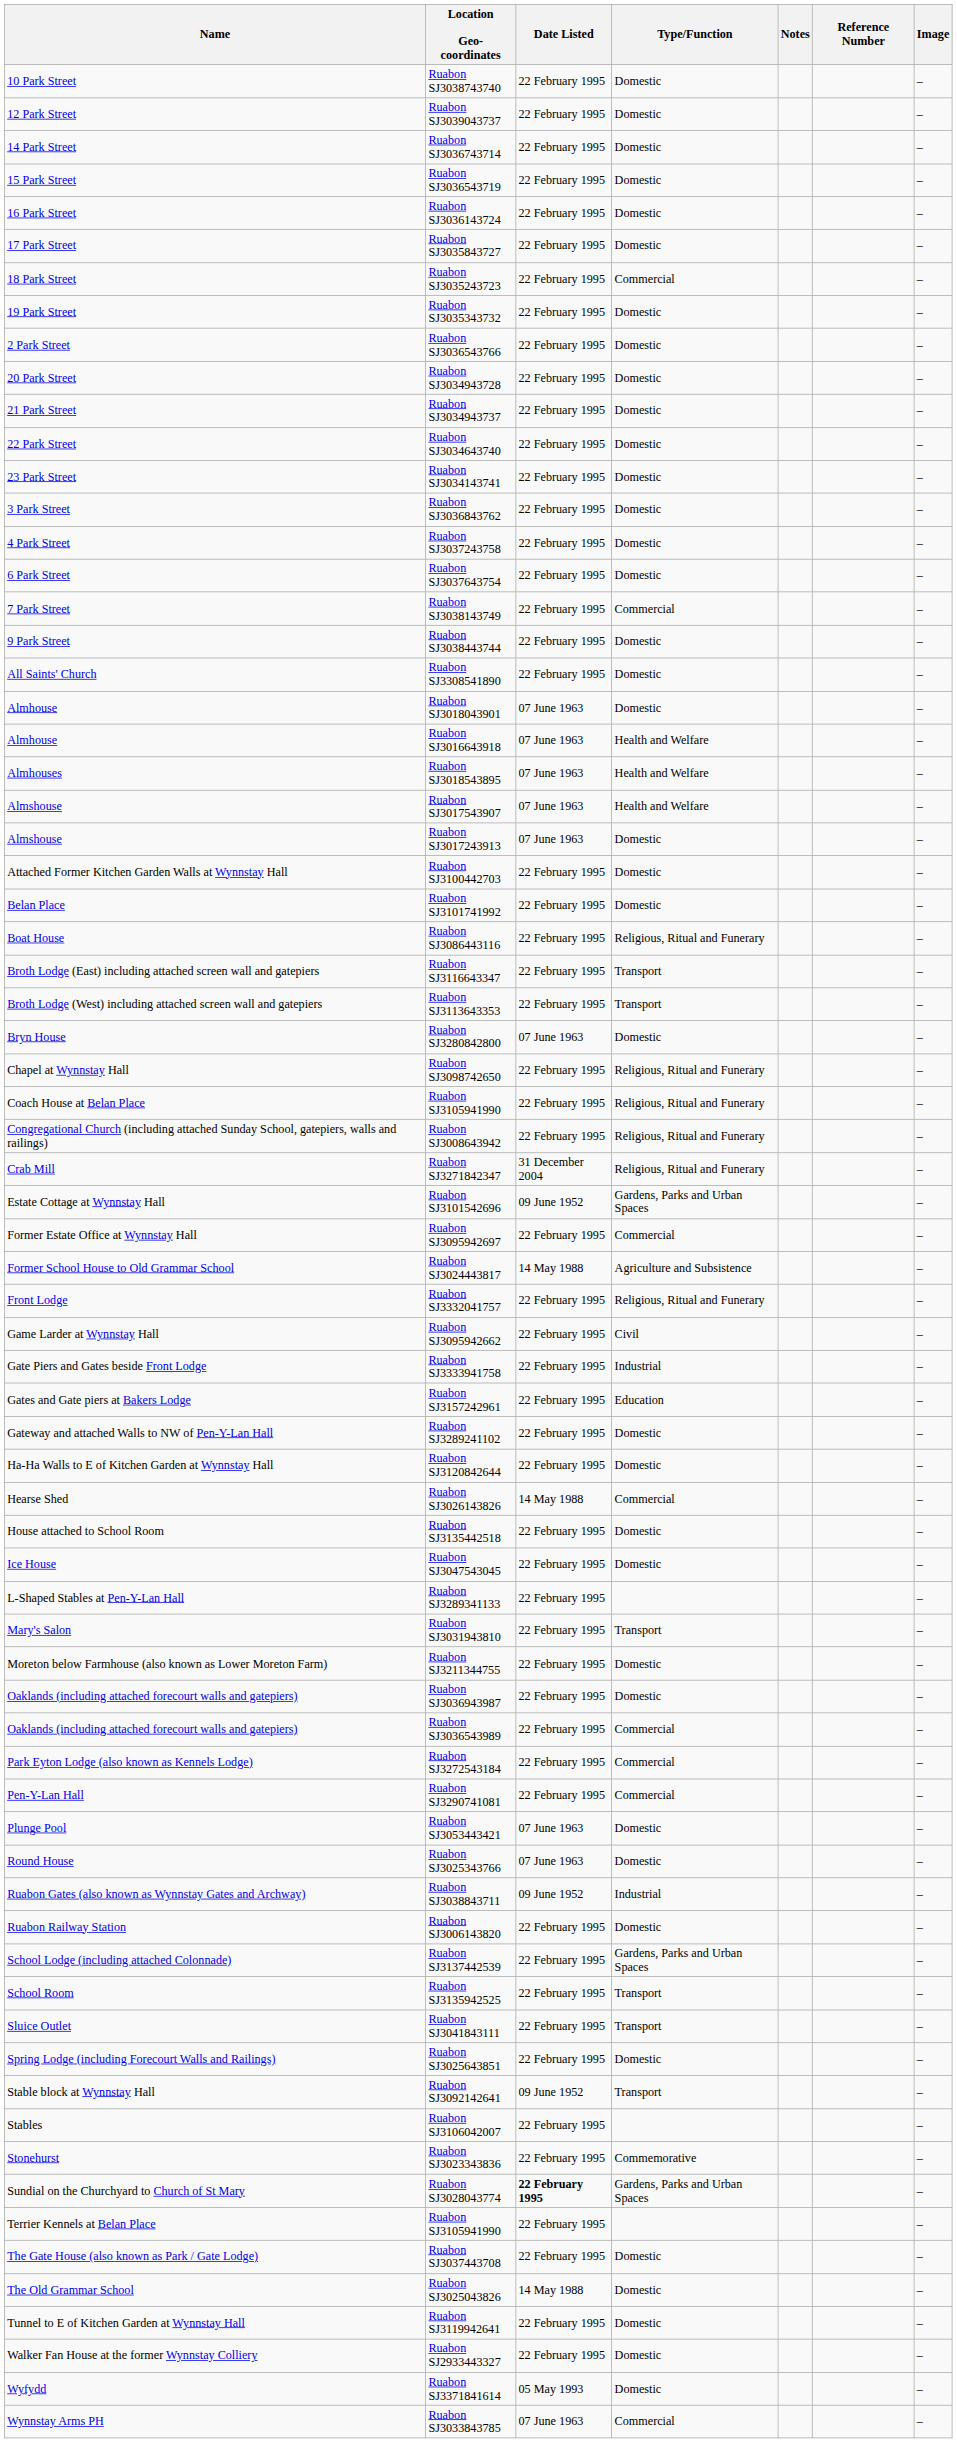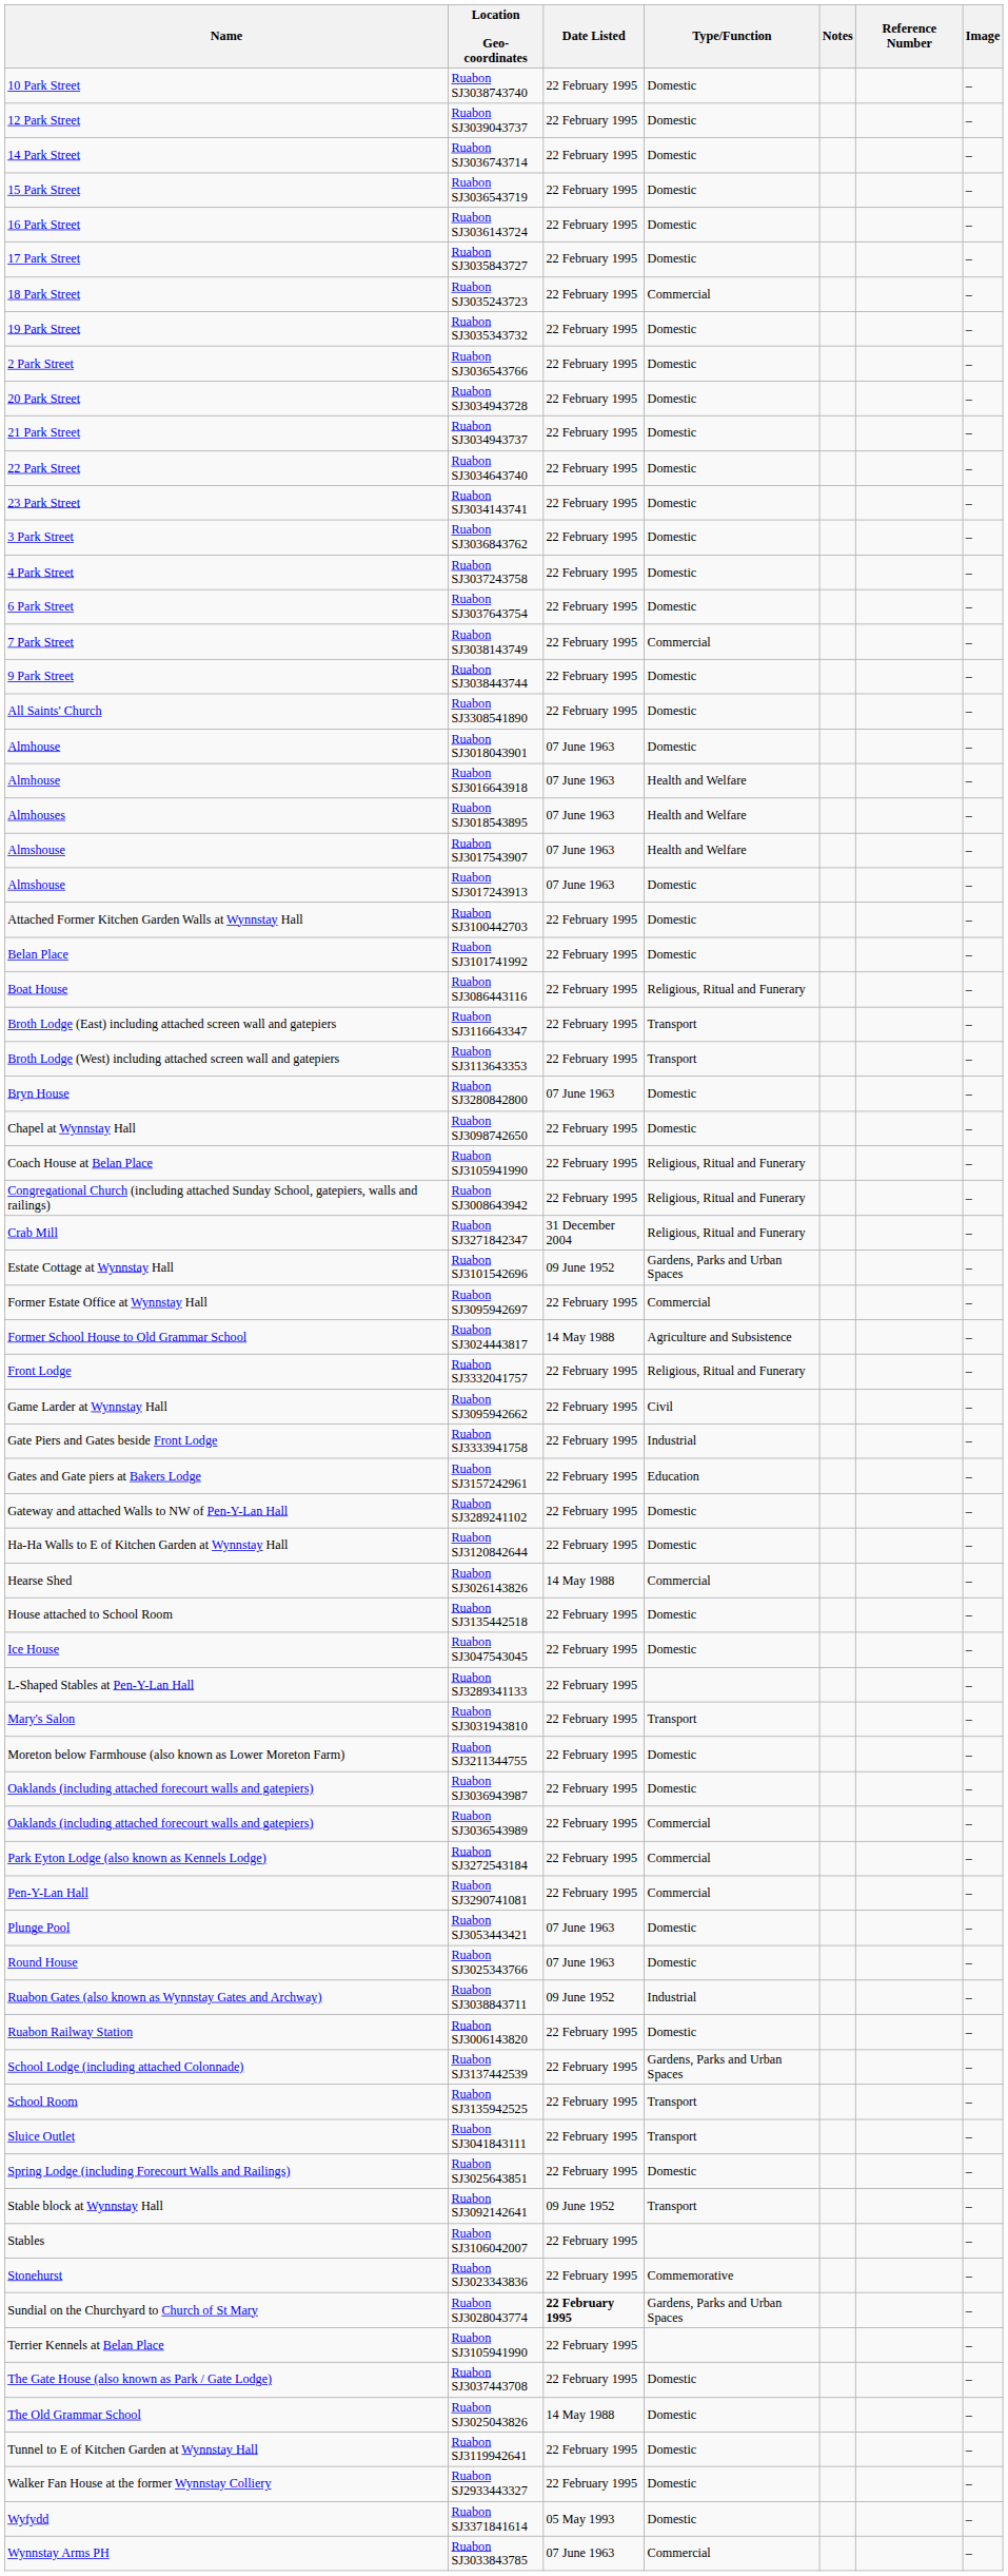 <table class="wikitable sortable">
 <tr>
 <th>Name</th>
 <th>Location<br><br>Geo-coordinates</th>
 <th>Date Listed</th>
 <th>Type/Function</th>
 <th>Notes</th>
 <th>Reference Number</th>
 <th>Image</th>
 </tr>
 <tr>
 <td><a href='#'>10 Park Street</a></td>
 <td><a href='#'>Ruabon</a><br>SJ3038743740<br></td>
 <td>22 February 1995</td>
 <td>Domestic</td>
 <td></td>
 <td></td>
 <td>–</td>
 </tr>
 <tr>
 <td><a href='#'>12 Park Street</a></td>
 <td><a href='#'>Ruabon</a><br>SJ3039043737<br></td>
 <td>22 February 1995</td>
 <td>Domestic</td>
 <td></td>
 <td></td>
 <td>–</td>
 </tr>
 <tr>
 <td><a href='#'>14 Park Street</a></td>
 <td><a href='#'>Ruabon</a><br>SJ3036743714<br></td>
 <td>22 February 1995</td>
 <td>Domestic</td>
 <td></td>
 <td></td>
 <td>–</td>
 </tr>
 <tr>
 <td><a href='#'>15 Park Street</a></td>
 <td><a href='#'>Ruabon</a><br>SJ3036543719<br></td>
 <td>22 February 1995</td>
 <td>Domestic</td>
 <td></td>
 <td></td>
 <td>–</td>
 </tr>
 <tr>
 <td><a href='#'>16 Park Street</a></td>
 <td><a href='#'>Ruabon</a><br>SJ3036143724<br></td>
 <td>22 February 1995</td>
 <td>Domestic</td>
 <td></td>
 <td></td>
 <td>–</td>
 </tr>
 <tr>
 <td><a href='#'>17 Park Street</a></td>
 <td><a href='#'>Ruabon</a><br>SJ3035843727<br></td>
 <td>22 February 1995</td>
 <td>Domestic</td>
 <td></td>
 <td></td>
 <td>–</td>
 </tr>
 <tr>
 <td><a href='#'>18 Park Street</a></td>
 <td><a href='#'>Ruabon</a><br>SJ3035243723<br></td>
 <td>22 February 1995</td>
 <td>Commercial</td>
 <td></td>
 <td></td>
 <td>–</td>
 </tr>
 <tr>
 <td><a href='#'>19 Park Street</a></td>
 <td><a href='#'>Ruabon</a><br>SJ3035343732<br></td>
 <td>22 February 1995</td>
 <td>Domestic</td>
 <td></td>
 <td></td>
 <td>–</td>
 </tr>
 <tr>
 <td><a href='#'>2 Park Street</a></td>
 <td><a href='#'>Ruabon</a><br>SJ3036543766<br></td>
 <td>22 February 1995</td>
 <td>Domestic</td>
 <td></td>
 <td></td>
 <td>–</td>
 </tr>
 <tr>
 <td><a href='#'>20 Park Street</a></td>
 <td><a href='#'>Ruabon</a><br>SJ3034943728<br></td>
 <td>22 February 1995</td>
 <td>Domestic</td>
 <td></td>
 <td></td>
 <td>–</td>
 </tr>
 <tr>
 <td><a href='#'>21 Park Street</a></td>
 <td><a href='#'>Ruabon</a><br>SJ3034943737<br></td>
 <td>22 February 1995</td>
 <td>Domestic</td>
 <td></td>
 <td></td>
 <td>–</td>
 </tr>
 <tr>
 <td><a href='#'>22 Park Street</a></td>
 <td><a href='#'>Ruabon</a><br>SJ3034643740<br></td>
 <td>22 February 1995</td>
 <td>Domestic</td>
 <td></td>
 <td></td>
 <td>–</td>
 </tr>
 <tr>
 <td><a href='#'>23 Park Street</a></td>
 <td><a href='#'>Ruabon</a><br>SJ3034143741<br></td>
 <td>22 February 1995</td>
 <td>Domestic</td>
 <td></td>
 <td></td>
 <td>–</td>
 </tr>
 <tr>
 <td><a href='#'>3 Park Street</a></td>
 <td><a href='#'>Ruabon</a><br>SJ3036843762<br></td>
 <td>22 February 1995</td>
 <td>Domestic</td>
 <td></td>
 <td></td>
 <td>–</td>
 </tr>
 <tr>
 <td><a href='#'>4 Park Street</a></td>
 <td><a href='#'>Ruabon</a><br>SJ3037243758<br></td>
 <td>22 February 1995</td>
 <td>Domestic</td>
 <td></td>
 <td></td>
 <td>–</td>
 </tr>
 <tr>
 <td><a href='#'>6 Park Street</a></td>
 <td><a href='#'>Ruabon</a><br>SJ3037643754<br></td>
 <td>22 February 1995</td>
 <td>Domestic</td>
 <td></td>
 <td></td>
 <td>–</td>
 </tr>
 <tr>
 <td><a href='#'>7 Park Street</a></td>
 <td><a href='#'>Ruabon</a><br>SJ3038143749<br></td>
 <td>22 February 1995</td>
 <td>Commercial</td>
 <td></td>
 <td></td>
 <td>–</td>
 </tr>
 <tr>
 <td><a href='#'>9 Park Street</a></td>
 <td><a href='#'>Ruabon</a><br>SJ3038443744<br></td>
 <td>22 February 1995</td>
 <td>Domestic</td>
 <td></td>
 <td></td>
 <td>–</td>
 </tr>
 <tr>
 <td><a href='#'>All Saints' Church</a></td>
 <td><a href='#'>Ruabon</a><br>SJ3308541890<br></td>
 <td>22 February 1995</td>
 <td>Domestic</td>
 <td></td>
 <td></td>
 <td>–</td>
 </tr>
 <tr>
 <td><a href='#'>Almhouse</a></td>
 <td><a href='#'>Ruabon</a><br>SJ3018043901<br></td>
 <td>07 June 1963</td>
 <td>Domestic</td>
 <td></td>
 <td></td>
 <td>–</td>
 </tr>
 <tr>
 <td><a href='#'>Almhouse</a></td>
 <td><a href='#'>Ruabon</a><br>SJ3016643918<br></td>
 <td>07 June 1963</td>
 <td>Health and Welfare</td>
 <td></td>
 <td></td>
 <td>–</td>
 </tr>
 <tr>
 <td><a href='#'>Almhouses</a></td>
 <td><a href='#'>Ruabon</a><br>SJ3018543895<br></td>
 <td>07 June 1963</td>
 <td>Health and Welfare</td>
 <td></td>
 <td></td>
 <td>–</td>
 </tr>
 <tr>
 <td><a href='#'>Almshouse</a></td>
 <td><a href='#'>Ruabon</a><br>SJ3017543907<br></td>
 <td>07 June 1963</td>
 <td>Health and Welfare</td>
 <td></td>
 <td></td>
 <td>–</td>
 </tr>
 <tr>
 <td><a href='#'>Almshouse</a></td>
 <td><a href='#'>Ruabon</a><br>SJ3017243913<br></td>
 <td>07 June 1963</td>
 <td>Domestic</td>
 <td></td>
 <td></td>
 <td>–</td>
 </tr>
 <tr>
 <td>Attached Former Kitchen Garden Walls at <a href='#'>Wynnstay</a> Hall</td>
 <td><a href='#'>Ruabon</a><br>SJ3100442703<br></td>
 <td>22 February 1995</td>
 <td>Domestic</td>
 <td></td>
 <td></td>
 <td>–</td>
 </tr>
 <tr>
 <td><a href='#'>Belan Place</a></td>
 <td><a href='#'>Ruabon</a><br>SJ3101741992<br></td>
 <td>22 February 1995</td>
 <td>Domestic</td>
 <td></td>
 <td></td>
 <td>–</td>
 </tr>
 <tr>
 <td><a href='#'>Boat House</a></td>
 <td><a href='#'>Ruabon</a><br>SJ3086443116<br></td>
 <td>22 February 1995</td>
 <td>Religious, Ritual and Funerary</td>
 <td></td>
 <td></td>
 <td>–</td>
 </tr>
 <tr>
 <td><a href='#'>Broth Lodge</a> (East) including attached screen wall and gatepiers</td>
 <td><a href='#'>Ruabon</a><br>SJ3116643347<br></td>
 <td>22 February 1995</td>
 <td>Transport</td>
 <td></td>
 <td></td>
 <td>–</td>
 </tr>
 <tr>
 <td><a href='#'>Broth Lodge</a> (West) including attached screen wall and gatepiers</td>
 <td><a href='#'>Ruabon</a><br>SJ3113643353<br></td>
 <td>22 February 1995</td>
 <td>Transport</td>
 <td></td>
 <td></td>
 <td>–</td>
 </tr>
 <tr>
 <td><a href='#'>Bryn House</a></td>
 <td><a href='#'>Ruabon</a><br>SJ3280842800<br></td>
 <td>07 June 1963</td>
 <td>Domestic</td>
 <td></td>
 <td></td>
 <td>–</td>
 </tr>
 <tr>
 <td>Chapel at <a href='#'>Wynnstay</a> Hall</td>
 <td><a href='#'>Ruabon</a><br>SJ3098742650<br></td>
 <td>22 February 1995</td>
-<td>Religious, Ritual and Funerary</td>
+<td>Domestic</td>
 <td></td>
 <td></td>
 <td>–</td>
 </tr>
 <tr>
 <td>Coach House at <a href='#'>Belan Place</a></td>
 <td><a href='#'>Ruabon</a><br>SJ3105941990<br></td>
 <td>22 February 1995</td>
 <td>Religious, Ritual and Funerary</td>
 <td></td>
 <td></td>
 <td>–</td>
 </tr>
 <tr>
 <td><a href='#'>Congregational Church</a> (including attached Sunday School, gatepiers, walls and railings)</td>
 <td><a href='#'>Ruabon</a><br>SJ3008643942<br></td>
 <td>22 February 1995</td>
 <td>Religious, Ritual and Funerary</td>
 <td></td>
 <td></td>
 <td>–</td>
 </tr>
 <tr>
 <td><a href='#'>Crab Mill</a></td>
 <td><a href='#'>Ruabon</a><br>SJ3271842347<br></td>
 <td>31 December 2004</td>
 <td>Religious, Ritual and Funerary</td>
 <td></td>
 <td></td>
 <td>–</td>
 </tr>
 <tr>
 <td>Estate Cottage at <a href='#'>Wynnstay</a> Hall</td>
 <td><a href='#'>Ruabon</a><br>SJ3101542696<br></td>
 <td>09 June 1952</td>
 <td>Gardens, Parks and Urban Spaces</td>
 <td></td>
 <td></td>
 <td>–</td>
 </tr>
 <tr>
 <td>Former Estate Office at <a href='#'>Wynnstay</a> Hall</td>
 <td><a href='#'>Ruabon</a><br>SJ3095942697<br></td>
 <td>22 February 1995</td>
 <td>Commercial</td>
 <td></td>
 <td></td>
 <td>–</td>
 </tr>
 <tr>
 <td><a href='#'>Former School House to Old Grammar School</a></td>
 <td><a href='#'>Ruabon</a><br>SJ3024443817<br></td>
 <td>14 May 1988</td>
 <td>Agriculture and Subsistence</td>
 <td></td>
 <td></td>
 <td>–</td>
 </tr>
 <tr>
 <td><a href='#'>Front Lodge</a></td>
 <td><a href='#'>Ruabon</a><br>SJ3332041757<br></td>
 <td>22 February 1995</td>
 <td>Religious, Ritual and Funerary</td>
 <td></td>
 <td></td>
 <td>–</td>
 </tr>
 <tr>
 <td>Game Larder at <a href='#'>Wynnstay</a> Hall</td>
 <td><a href='#'>Ruabon</a><br>SJ3095942662<br></td>
 <td>22 February 1995</td>
 <td>Civil</td>
 <td></td>
 <td></td>
 <td>–</td>
 </tr>
 <tr>
 <td>Gate Piers and Gates beside <a href='#'>Front Lodge</a></td>
 <td><a href='#'>Ruabon</a><br>SJ3333941758<br></td>
 <td>22 February 1995</td>
 <td>Industrial</td>
 <td></td>
 <td></td>
 <td>–</td>
 </tr>
 <tr>
 <td>Gates and Gate piers at <a href='#'>Bakers Lodge</a></td>
 <td><a href='#'>Ruabon</a><br>SJ3157242961<br></td>
 <td>22 February 1995</td>
 <td>Education</td>
 <td></td>
 <td></td>
 <td>–</td>
 </tr>
 <tr>
 <td>Gateway and attached Walls to NW of <a href='#'>Pen-Y-Lan Hall</a></td>
 <td><a href='#'>Ruabon</a><br>SJ3289241102<br></td>
 <td>22 February 1995</td>
 <td>Domestic</td>
 <td></td>
 <td></td>
 <td>–</td>
 </tr>
 <tr>
 <td>Ha-Ha Walls to E of Kitchen Garden at <a href='#'>Wynnstay</a> Hall</td>
 <td><a href='#'>Ruabon</a><br>SJ3120842644<br></td>
 <td>22 February 1995</td>
 <td>Domestic</td>
 <td></td>
 <td></td>
 <td>–</td>
 </tr>
 <tr>
 <td>Hearse Shed</td>
 <td><a href='#'>Ruabon</a><br>SJ3026143826<br></td>
 <td>14 May 1988</td>
 <td>Commercial</td>
 <td></td>
 <td></td>
 <td>–</td>
 </tr>
 <tr>
 <td>House attached to School Room</td>
 <td><a href='#'>Ruabon</a><br>SJ3135442518<br></td>
 <td>22 February 1995</td>
 <td>Domestic</td>
 <td></td>
 <td></td>
 <td>–</td>
 </tr>
 <tr>
 <td><a href='#'>Ice House</a></td>
 <td><a href='#'>Ruabon</a><br>SJ3047543045<br></td>
 <td>22 February 1995</td>
 <td>Domestic</td>
 <td></td>
 <td></td>
 <td>–</td>
 </tr>
 <tr>
 <td>L-Shaped Stables at <a href='#'>Pen-Y-Lan Hall</a></td>
 <td><a href='#'>Ruabon</a><br>SJ3289341133<br></td>
 <td>22 February 1995</td>
 <td></td>
 <td></td>
 <td></td>
 <td>–</td>
 </tr>
 <tr>
 <td><a href='#'>Mary's Salon</a></td>
 <td><a href='#'>Ruabon</a><br>SJ3031943810<br></td>
 <td>22 February 1995</td>
 <td>Transport</td>
 <td></td>
 <td></td>
 <td>–</td>
 </tr>
 <tr>
 <td>Moreton below Farmhouse (also known as Lower Moreton Farm)</td>
 <td><a href='#'>Ruabon</a><br>SJ3211344755<br></td>
 <td>22 February 1995</td>
 <td>Domestic</td>
 <td></td>
 <td></td>
 <td>–</td>
 </tr>
 <tr>
 <td><a href='#'>Oaklands (including attached forecourt walls and gatepiers)</a></td>
 <td><a href='#'>Ruabon</a><br>SJ3036943987<br></td>
 <td>22 February 1995</td>
 <td>Domestic</td>
 <td></td>
 <td></td>
 <td>–</td>
 </tr>
 <tr>
 <td><a href='#'>Oaklands (including attached forecourt walls and gatepiers)</a></td>
 <td><a href='#'>Ruabon</a><br>SJ3036543989<br></td>
 <td>22 February 1995</td>
 <td>Commercial</td>
 <td></td>
 <td></td>
 <td>–</td>
 </tr>
 <tr>
 <td><a href='#'>Park Eyton Lodge (also known as Kennels Lodge)</a></td>
 <td><a href='#'>Ruabon</a><br>SJ3272543184<br></td>
 <td>22 February 1995</td>
 <td>Commercial</td>
 <td></td>
 <td></td>
 <td>–</td>
 </tr>
 <tr>
 <td><a href='#'>Pen-Y-Lan Hall</a></td>
 <td><a href='#'>Ruabon</a><br>SJ3290741081<br></td>
 <td>22 February 1995</td>
 <td>Commercial</td>
 <td></td>
 <td></td>
 <td>–</td>
 </tr>
 <tr>
 <td><a href='#'>Plunge Pool</a></td>
 <td><a href='#'>Ruabon</a><br>SJ3053443421<br></td>
 <td>07 June 1963</td>
 <td>Domestic</td>
 <td></td>
 <td></td>
 <td>–</td>
 </tr>
 <tr>
 <td><a href='#'>Round House</a></td>
 <td><a href='#'>Ruabon</a><br>SJ3025343766<br></td>
 <td>07 June 1963</td>
 <td>Domestic</td>
 <td></td>
 <td></td>
 <td>–</td>
 </tr>
 <tr>
 <td><a href='#'>Ruabon Gates (also known as Wynnstay Gates and Archway)</a></td>
 <td><a href='#'>Ruabon</a><br>SJ3038843711<br></td>
 <td>09 June 1952</td>
 <td>Industrial</td>
 <td></td>
 <td></td>
 <td>–</td>
 </tr>
 <tr>
 <td><a href='#'>Ruabon Railway Station</a></td>
 <td><a href='#'>Ruabon</a><br>SJ3006143820<br></td>
 <td>22 February 1995</td>
 <td>Domestic</td>
 <td></td>
 <td></td>
 <td>–</td>
 </tr>
 <tr>
 <td><a href='#'>School Lodge (including attached Colonnade)</a></td>
 <td><a href='#'>Ruabon</a><br>SJ3137442539<br></td>
 <td>22 February 1995</td>
 <td>Gardens, Parks and Urban Spaces</td>
 <td></td>
 <td></td>
 <td>–</td>
 </tr>
 <tr>
 <td><a href='#'>School Room</a></td>
 <td><a href='#'>Ruabon</a><br>SJ3135942525<br></td>
 <td>22 February 1995</td>
 <td>Transport</td>
 <td></td>
 <td></td>
 <td>–</td>
 </tr>
 <tr>
 <td><a href='#'>Sluice Outlet</a></td>
 <td><a href='#'>Ruabon</a><br>SJ3041843111<br></td>
 <td>22 February 1995</td>
 <td>Transport</td>
 <td></td>
 <td></td>
 <td>–</td>
 </tr>
 <tr>
 <td><a href='#'>Spring Lodge (including Forecourt Walls and Railings)</a></td>
 <td><a href='#'>Ruabon</a><br>SJ3025643851<br></td>
 <td>22 February 1995</td>
 <td>Domestic</td>
 <td></td>
 <td></td>
 <td>–</td>
 </tr>
 <tr>
 <td>Stable block at <a href='#'>Wynnstay</a> Hall</td>
 <td><a href='#'>Ruabon</a><br>SJ3092142641<br></td>
 <td>09 June 1952</td>
 <td>Transport</td>
 <td></td>
 <td></td>
 <td>–</td>
 </tr>
 <tr>
 <td>Stables</td>
 <td><a href='#'>Ruabon</a><br>SJ3106042007<br></td>
 <td>22 February 1995</td>
 <td></td>
 <td></td>
 <td></td>
 <td>–</td>
 </tr>
 <tr>
 <td><a href='#'>Stonehurst</a></td>
 <td><a href='#'>Ruabon</a><br>SJ3023343836<br></td>
 <td>22 February 1995</td>
 <td>Commemorative</td>
 <td></td>
 <td></td>
 <td>–</td>
 </tr>
 <tr>
 <td>Sundial on the Churchyard to <a href='#'>Church of St Mary</a></td>
 <td><a href='#'>Ruabon</a><br>SJ3028043774<br></td>
 <td><strong>22 February 1995</strong></td>
 <td>Gardens, Parks and Urban Spaces</td>
 <td></td>
 <td></td>
 <td>–</td>
 </tr>
 <tr>
 <td>Terrier Kennels at <a href='#'>Belan Place</a></td>
 <td><a href='#'>Ruabon</a><br>SJ3105941990<br></td>
 <td>22 February 1995</td>
 <td></td>
 <td></td>
 <td></td>
 <td>–</td>
 </tr>
 <tr>
 <td><a href='#'>The Gate House (also known as Park / Gate Lodge)</a></td>
 <td><a href='#'>Ruabon</a><br>SJ3037443708<br></td>
 <td>22 February 1995</td>
 <td>Domestic</td>
 <td></td>
 <td></td>
 <td>–</td>
 </tr>
 <tr>
 <td><a href='#'>The Old Grammar School</a></td>
 <td><a href='#'>Ruabon</a><br>SJ3025043826<br></td>
 <td>14 May 1988</td>
 <td>Domestic</td>
 <td></td>
 <td></td>
 <td>–</td>
 </tr>
 <tr>
 <td>Tunnel to E of Kitchen Garden at <a href='#'>Wynnstay Hall</a></td>
 <td><a href='#'>Ruabon</a><br>SJ3119942641<br></td>
 <td>22 February 1995</td>
 <td>Domestic</td>
 <td></td>
 <td></td>
 <td>–</td>
 </tr>
 <tr>
 <td>Walker Fan House at the former <a href='#'>Wynnstay Colliery</a></td>
 <td><a href='#'>Ruabon</a><br>SJ2933443327<br></td>
 <td>22 February 1995</td>
 <td>Domestic</td>
 <td></td>
 <td></td>
 <td>–</td>
 </tr>
 <tr>
 <td><a href='#'>Wyfydd</a></td>
 <td><a href='#'>Ruabon</a><br>SJ3371841614<br></td>
 <td>05 May 1993</td>
 <td>Domestic</td>
 <td></td>
 <td></td>
 <td>–</td>
 </tr>
 <tr>
 <td><a href='#'>Wynnstay Arms PH</a></td>
 <td><a href='#'>Ruabon</a><br>SJ3033843785<br></td>
 <td>07 June 1963</td>
 <td>Commercial</td>
 <td></td>
 <td></td>
 <td>–</td>
 </tr>
 </table>
